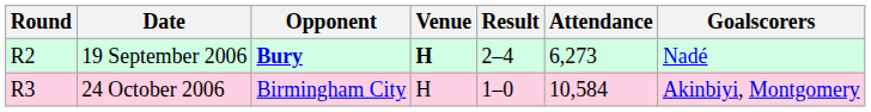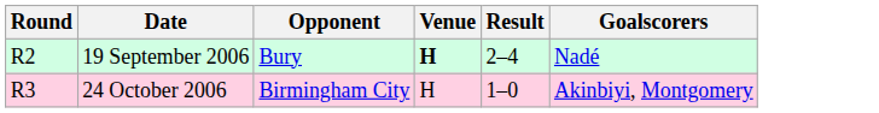 <table class="wikitable">
 <tr>
 <th>Round</th>
 <th>Date</th>
 <th>Opponent</th>
 <th>Venue</th>
 <th>Result</th>
-<th>Attendance</th>
 <th>Goalscorers</th>
 </tr>
 <tr style="background-color: #d0ffe3;">
 <td>R2</td>
 <td>19 September 2006</td>
-<td><strong><a href='#'>Bury</a></strong></td>
+<td><a href='#'>Bury</a></td>
 <td><strong>H</strong></td>
 <td>2–4</td>
-<td>6,273</td>
 <td><a href='#'>Nadé</a></td>
 </tr>
 <tr style="background-color: #ffd0e3;">
 <td>R3</td>
 <td>24 October 2006</td>
 <td><a href='#'>Birmingham City</a></td>
 <td>H</td>
 <td>1–0</td>
-<td>10,584</td>
 <td><a href='#'>Akinbiyi</a>, <a href='#'>Montgomery</a></td>
 </tr>
 </table>
